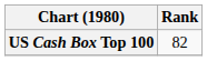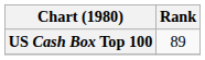 <table class="wikitable plainrowheaders">
 <tr>
 <th>Chart (1980)</th>
 <th style="text-align:center;">Rank</th>
 </tr>
 <tr>
 <th scope="row">US <em>Cash Box</em> Top 100</th>
-<td style="text-align:center;">82</td>
+<td style="text-align:center;">89</td>
 </tr>
 <tr>
 </tr>
 </table>
